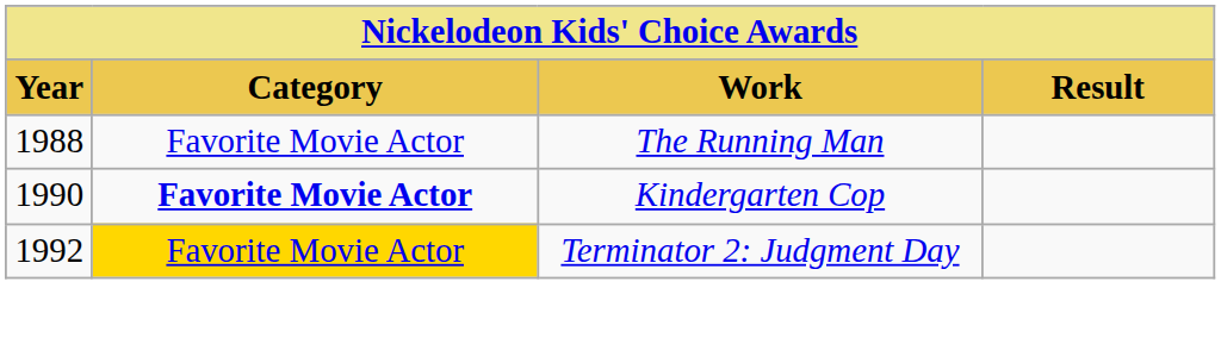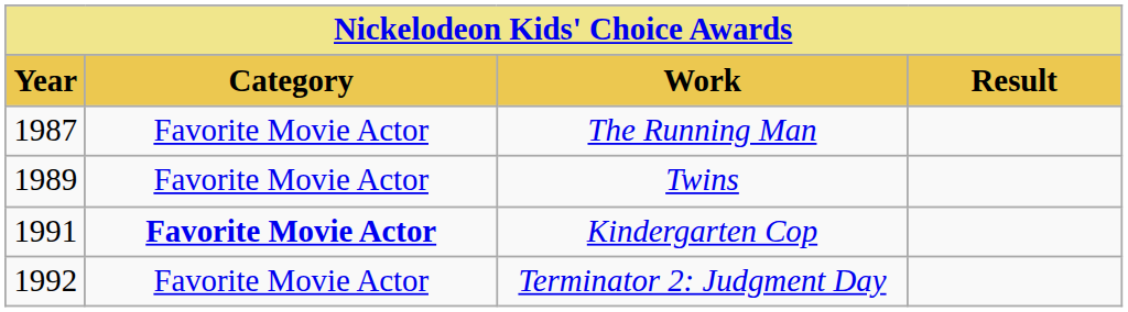 <table class="wikitable">
 <tr>
 <th colspan="4" style="background:#F0E68C" align="center"><a href='#'>Nickelodeon Kids' Choice Awards</a></th>
 </tr>
 <tr>
 <th width="33" style="background:#ECC850;">Year</th>
 <th width="200" style="background:#ECC850;">Category</th>
 <th width="200" style="background:#ECC850;">Work</th>
 <th width="100" style="background:#ECC850;">Result</th>
 </tr>
 <tr>
-<td align="center">1988</td>
+<td align="center">1987</td>
 <td align="center"><a href='#'>Favorite Movie Actor</a></td>
 <td align="center"><em><a href='#'>The Running Man</a></em></td>
 <td></td>
 </tr>
 <tr>
-<td align="center">1990</td>
+<td align="center">1989</td>
+<td align="center"><a href='#'>Favorite Movie Actor</a></td>
+<td align="center"><em><a href='#'>Twins</a></em></td>
+<td></td>
+</tr>
+<tr>
+<td align="center">1991</td>
 <td align="center"><strong><a href='#'>Favorite Movie Actor</a></strong></td>
 <td align="center"><em><a href='#'>Kindergarten Cop</a></em></td>
 <td></td>
 </tr>
 <tr>
 <td align="center">1992</td>
-<td align="center" style="background: gold;"><a href='#'>Favorite Movie Actor</a></td>
+<td align="center"><a href='#'>Favorite Movie Actor</a></td>
 <td align="center"><em><a href='#'>Terminator 2: Judgment Day</a></em></td>
 <td></td>
 </tr>
 </table>
